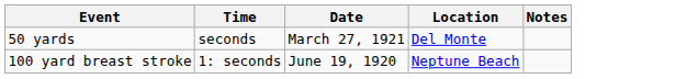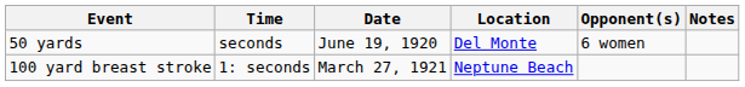 <table class='wikitable'>
 <tr>
 <th>Event</th>
 <th>Time</th>
 <th>Date</th>
 <th>Location</th>
+<th>Opponent(s)</th>
 <th>Notes</th>
 </tr>
 <tr>
 <td>50 yards</td>
 <td> seconds</td>
-<td>March 27, 1921</td>
+<td>June 19, 1920</td>
 <td><a href='#'>Del Monte</a></td>
+<td>6 women</td>
 <td></td>
 </tr>
 <tr>
 <td>100 yard breast stroke</td>
 <td>1: seconds</td>
-<td>June 19, 1920</td>
+<td>March 27, 1921</td>
 <td><a href='#'>Neptune Beach</a></td>
+<td></td>
 <td></td>
 </tr>
 </table>
